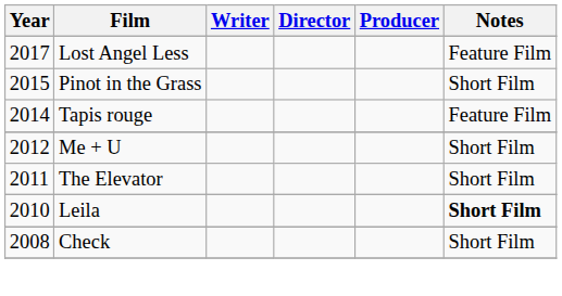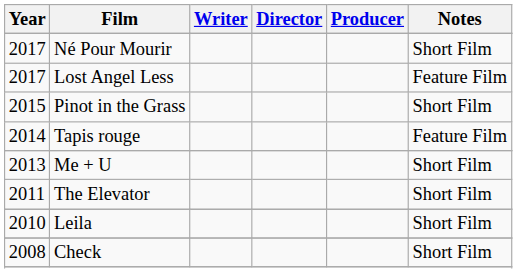 <table class="wikitable sortable">
 <tr>
 <th>Year</th>
 <th>Film</th>
 <th><a href='#'>Writer</a></th>
 <th><a href='#'>Director</a></th>
 <th><a href='#'>Producer</a></th>
 <th>Notes</th>
 </tr>
 <tr>
+</tr>
+<tr>
+<td>2017</td>
+<td>Né Pour Mourir</td>
+<td style="text-align:center;"></td>
+<td style="text-align:center;"></td>
+<td style="text-align:center;"></td>
+<td>Short Film</td>
 </tr>
 <tr>
 <td>2017</td>
 <td>Lost Angel Less</td>
 <td style="text-align:center;"></td>
 <td style="text-align:center;"></td>
 <td style="text-align:center;"></td>
 <td>Feature Film</td>
 </tr>
 <tr>
 <td>2015</td>
 <td>Pinot in the Grass</td>
 <td style="text-align:center;"></td>
 <td style="text-align:center;"></td>
 <td style="text-align:center;"></td>
 <td>Short Film</td>
 </tr>
 <tr>
 <td>2014</td>
 <td>Tapis rouge</td>
 <td style="text-align:center;"></td>
 <td style="text-align:center;"></td>
 <td style="text-align:center;"></td>
 <td>Feature Film</td>
 </tr>
 <tr>
 </tr>
 <tr>
-<td>2012</td>
+<td>2013</td>
 <td>Me + U</td>
 <td style="text-align:center;"></td>
 <td style="text-align:center;"></td>
 <td style="text-align:center;"></td>
 <td>Short Film</td>
 </tr>
 <tr>
 <td>2011</td>
 <td>The Elevator</td>
 <td style="text-align:center;"></td>
 <td style="text-align:center;"></td>
 <td style="text-align:center;"></td>
 <td>Short Film</td>
 </tr>
 <tr>
 </tr>
 <tr>
 <td>2010</td>
 <td>Leila</td>
 <td style="text-align:center;"></td>
 <td style="text-align:center;"></td>
 <td style="text-align:center;"></td>
-<td><strong>Short Film</strong></td>
+<td>Short Film</td>
 </tr>
 <tr>
 </tr>
 <tr>
 <td>2008</td>
 <td>Check</td>
 <td style="text-align:center;"></td>
 <td style="text-align:center;"></td>
 <td style="text-align:center;"></td>
 <td>Short Film</td>
 </tr>
 <tr>
 </tr>
 <tr>
 </tr>
 </table>
